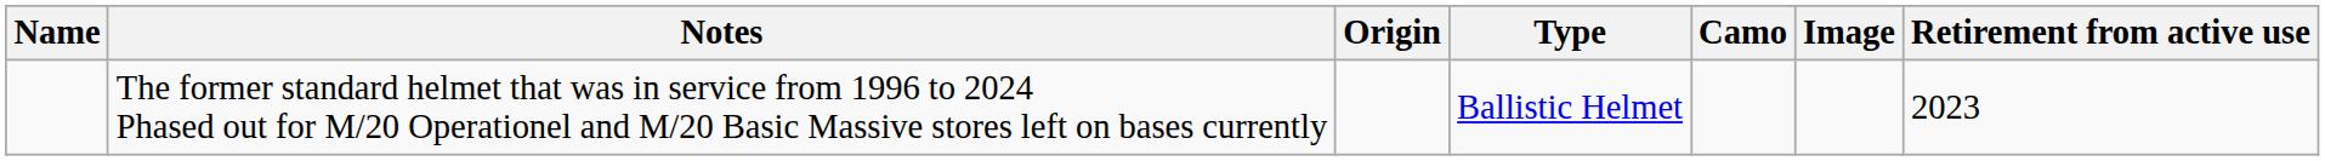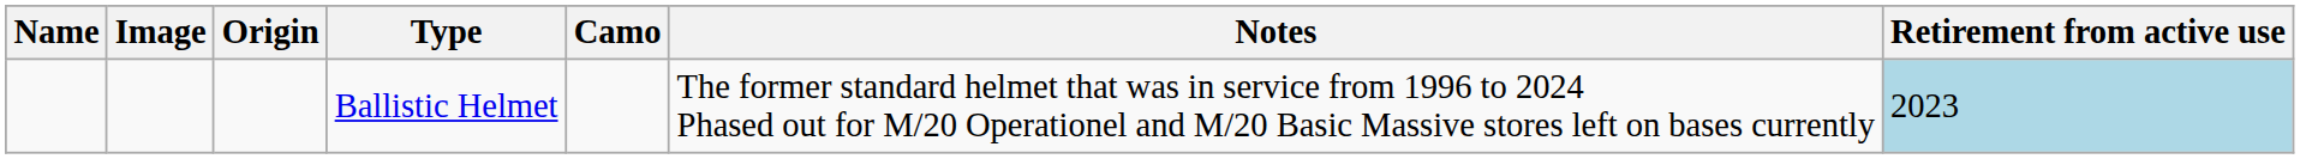 <table class="wikitable">
 <tr>
 <th>Name</th>
-<th>Notes</th>
+<th>Image</th>
 <th>Origin</th>
 <th>Type</th>
 <th>Camo</th>
-<th>Image</th>
+<th>Notes</th>
 <th>Retirement from active use</th>
 </tr>
 <tr>
 <td></td>
-<td>The former standard helmet that was in service from 1996 to 2024<br>Phased out for M/20 Operationel and M/20 Basic Massive stores left on bases currently</td>
+<td></td>
 <td></td>
 <td><a href='#'>Ballistic Helmet</a></td>
 <td><br><br></td>
-<td></td>
-<td>2023</td>
+<td>The former standard helmet that was in service from 1996 to 2024<br>Phased out for M/20 Operationel and M/20 Basic Massive stores left on bases currently</td>
+<td style="background: lightblue;">2023</td>
 </tr>
 </table>
